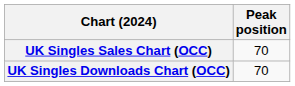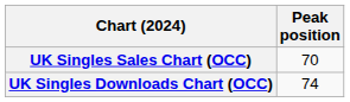 <table class="wikitable sortable plainrowheaders" style="text-align:center">
 <tr>
 <th>Chart (2024)</th>
 <th>Peak<br>position</th>
 </tr>
 <tr>
 <th scope="row"><a href='#'>UK Singles Sales Chart</a> (<a href='#'>OCC</a>)</th>
 <td>70</td>
 </tr>
 <tr>
 <th scope="row"><a href='#'>UK Singles Downloads Chart</a> (<a href='#'>OCC</a>)</th>
-<td>70</td>
+<td>74</td>
 </tr>
 </table>
